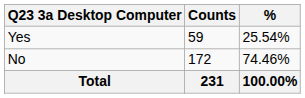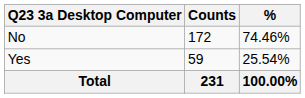 <table class="wikitable sortable">
 <tr>
 <th>Q23 3a Desktop Computer</th>
 <th>Counts</th>
 <th>%</th>
 </tr>
 <tr>
+<td>No</td>
+<td>172</td>
+<td>74.46%</td>
+</tr>
+<tr>
 <td>Yes</td>
 <td>59</td>
 <td>25.54%</td>
-</tr>
-<tr>
-<td>No</td>
-<td>172</td>
-<td>74.46%</td>
 </tr>
 <tr>
 <th>Total</th>
 <th>231</th>
 <th>100.00%</th>
 </tr>
 </table>
